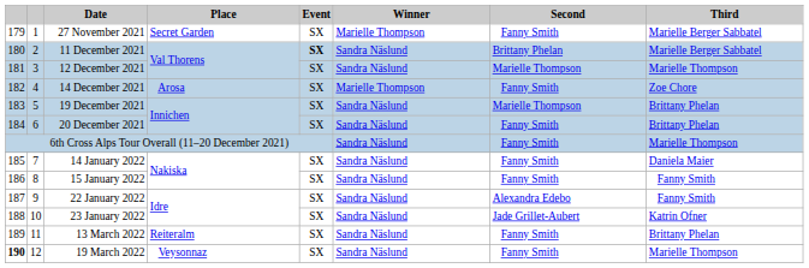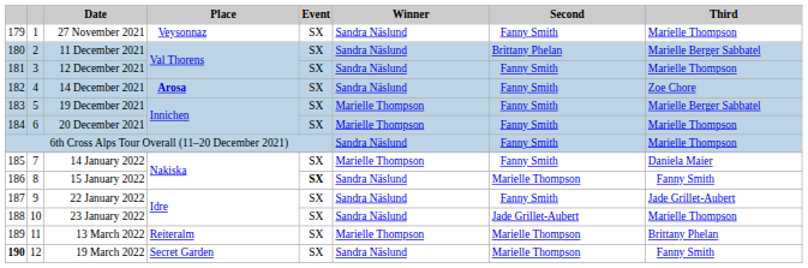 <table class="wikitable plainrowheaders" style="background:#fff; font-size:86%; line-height:16px; border:grey solid 1px; border-collapse:collapse;">
 <tr>
 <th scope="col" style="background:#ccc; width=20 px;"></th>
 <th scope="col" style="background:#ccc; width=30 px;"></th>
 <th scope="col" style="background:#ccc; width:120px;">Date</th>
 <th scope="col" style="background:#ccc; width:180px;">Place</th>
 <th scope="col" style="background:#ccc; width:15px;">Event</th>
 <th scope="col" style="background:#ccc; width:185px;">Winner</th>
 <th scope="col" style="background:#ccc; width:185px;">Second</th>
 <th scope="col" style="background:#ccc; width:185px;">Third</th>
 </tr>
 <tr>
 <td align="center">179</td>
 <td align="center">1</td>
 <td align="right">27 November 2021</td>
-<td> <a href='#'>Secret Garden</a></td>
+<td>   <a href='#'>Veysonnaz</a></td>
 <td align="center">SX</td>
+<td> <a href='#'>Sandra Näslund</a></td>
+<td>   <a href='#'>Fanny Smith</a></td>
 <td> <a href='#'>Marielle Thompson</a></td>
-<td>   <a href='#'>Fanny Smith</a></td>
-<td> <a href='#'>Marielle Berger Sabbatel</a></td>
 </tr>
 <tr bgcolor="#BCD4E6">
 <td align="center">180</td>
 <td align="center">2</td>
 <td align="right">11 December 2021</td>
 <td rowspan="2"> <a href='#'>Val Thorens</a></td>
-<td align="center"><strong>SX</strong></td>
+<td align="center">SX</td>
 <td> <a href='#'>Sandra Näslund</a></td>
 <td> <a href='#'>Brittany Phelan</a></td>
 <td> <a href='#'>Marielle Berger Sabbatel</a></td>
 </tr>
 <tr bgcolor="#BCD4E6">
 <td align="center">181</td>
 <td align="center">3</td>
 <td align="right">12 December 2021</td>
 <td align="center">SX</td>
 <td> <a href='#'>Sandra Näslund</a></td>
-<td> <a href='#'>Marielle Thompson</a></td>
+<td>   <a href='#'>Fanny Smith</a></td>
 <td> <a href='#'>Marielle Thompson</a></td>
 </tr>
 <tr bgcolor="#BCD4E6">
 <td align="center">182</td>
 <td align="center">4</td>
 <td align="right">14 December 2021</td>
-<td>   <a href='#'>Arosa</a></td>
+<td><strong>   <a href='#'>Arosa</a></strong></td>
 <td align="center">SX</td>
-<td> <a href='#'>Marielle Thompson</a></td>
+<td> <a href='#'>Sandra Näslund</a></td>
 <td>   <a href='#'>Fanny Smith</a></td>
 <td> <a href='#'>Zoe Chore</a></td>
 </tr>
 <tr bgcolor="#BCD4E6">
 <td align="center">183</td>
 <td align="center">5</td>
 <td align="right">19 December 2021</td>
 <td rowspan="2"> <a href='#'>Innichen</a></td>
 <td align="center">SX</td>
-<td> <a href='#'>Sandra Näslund</a></td>
 <td> <a href='#'>Marielle Thompson</a></td>
-<td> <a href='#'>Brittany Phelan</a></td>
+<td>   <a href='#'>Fanny Smith</a></td>
+<td> <a href='#'>Marielle Berger Sabbatel</a></td>
 </tr>
 <tr bgcolor="#BCD4E6">
 <td align="center">184</td>
 <td align="center">6</td>
 <td align="right">20 December 2021</td>
 <td align="center">SX</td>
-<td> <a href='#'>Sandra Näslund</a></td>
+<td> <a href='#'>Marielle Thompson</a></td>
 <td>   <a href='#'>Fanny Smith</a></td>
-<td> <a href='#'>Brittany Phelan</a></td>
+<td> <a href='#'>Marielle Thompson</a></td>
 </tr>
 <tr bgcolor="#BCD4E6">
 <td colspan="5" align="center">6th Cross Alps Tour Overall (11–20 December 2021)</td>
 <td> <a href='#'>Sandra Näslund</a></td>
 <td>   <a href='#'>Fanny Smith</a></td>
 <td> <a href='#'>Marielle Thompson</a></td>
 </tr>
 <tr>
 <td align="center">185</td>
 <td align="center">7</td>
 <td align="right">14 January 2022</td>
 <td rowspan="2"> <a href='#'>Nakiska</a></td>
 <td align="center">SX</td>
-<td> <a href='#'>Sandra Näslund</a></td>
+<td> <a href='#'>Marielle Thompson</a></td>
 <td>   <a href='#'>Fanny Smith</a></td>
 <td> <a href='#'>Daniela Maier</a></td>
 </tr>
 <tr>
 <td align="center">186</td>
 <td align="center">8</td>
 <td align="right">15 January 2022</td>
-<td align="center">SX</td>
+<td align="center"><strong>SX</strong></td>
 <td> <a href='#'>Sandra Näslund</a></td>
-<td>   <a href='#'>Fanny Smith</a></td>
+<td> <a href='#'>Marielle Thompson</a></td>
 <td>   <a href='#'>Fanny Smith</a></td>
 </tr>
 <tr>
 <td align="center">187</td>
 <td align="center">9</td>
 <td align="right">22 January 2022</td>
 <td rowspan="2"> <a href='#'>Idre</a></td>
 <td align="center">SX</td>
 <td> <a href='#'>Sandra Näslund</a></td>
-<td> <a href='#'>Alexandra Edebo</a></td>
 <td>   <a href='#'>Fanny Smith</a></td>
+<td> <a href='#'>Jade Grillet-Aubert</a></td>
 </tr>
 <tr>
 <td align="center">188</td>
 <td align="center">10</td>
 <td align="right">23 January 2022</td>
 <td align="center">SX</td>
 <td> <a href='#'>Sandra Näslund</a></td>
 <td> <a href='#'>Jade Grillet-Aubert</a></td>
-<td> <a href='#'>Katrin Ofner</a></td>
+<td> <a href='#'>Marielle Thompson</a></td>
 </tr>
 <tr>
 <td align="center">189</td>
 <td align="center">11</td>
 <td align="right">13 March 2022</td>
 <td> <a href='#'>Reiteralm</a></td>
 <td align="center">SX</td>
-<td> <a href='#'>Sandra Näslund</a></td>
-<td>   <a href='#'>Fanny Smith</a></td>
+<td> <a href='#'>Marielle Thompson</a></td>
+<td> <a href='#'>Marielle Thompson</a></td>
 <td> <a href='#'>Brittany Phelan</a></td>
 </tr>
 <tr>
 <td align="center"><strong>190</strong></td>
 <td align="center">12</td>
 <td align="right">19 March 2022</td>
-<td>   <a href='#'>Veysonnaz</a></td>
+<td> <a href='#'>Secret Garden</a></td>
 <td align="center">SX</td>
 <td> <a href='#'>Sandra Näslund</a></td>
+<td> <a href='#'>Marielle Thompson</a></td>
 <td>   <a href='#'>Fanny Smith</a></td>
-<td> <a href='#'>Marielle Thompson</a></td>
 </tr>
 </table>
